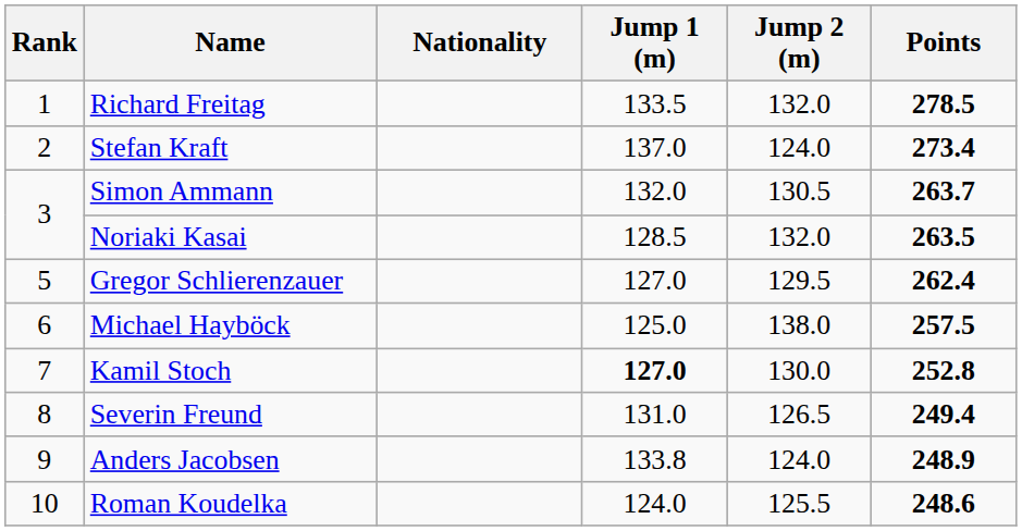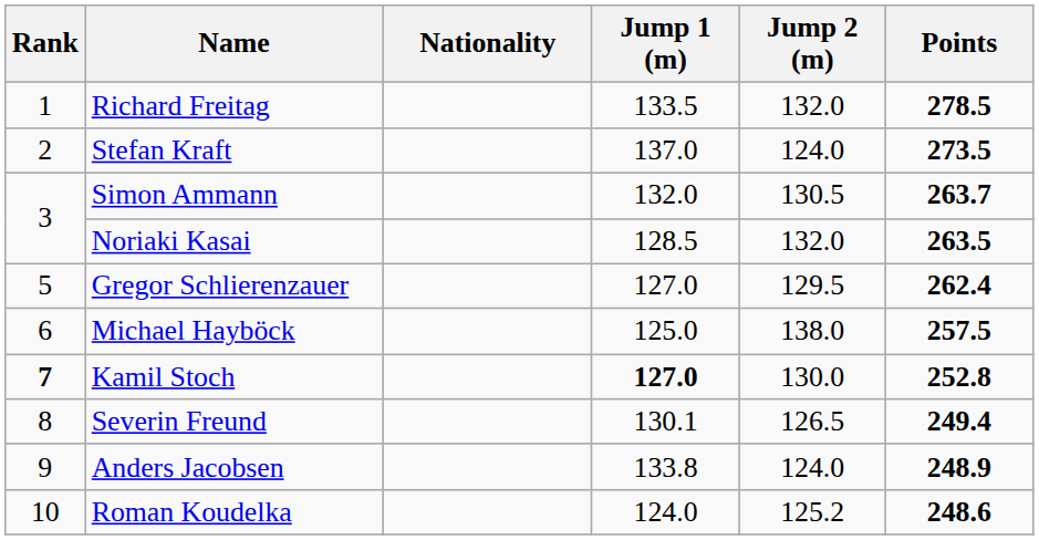 <table class="wikitable sortable">
 <tr>
 <th align=center>Rank</th>
 <th width=160>Name</th>
 <th width=110>Nationality</th>
 <th width=75>Jump 1 (m)</th>
 <th width=75>Jump 2 (m)</th>
 <th width=75>Points</th>
 </tr>
 <tr>
 <td align=center>1</td>
 <td align=left><a href='#'>Richard Freitag</a></td>
 <td align=left></td>
 <td align=center>133.5</td>
 <td align=center>132.0</td>
 <td align=center><strong>278.5</strong></td>
 </tr>
 <tr>
 <td align=center>2</td>
 <td align=left><a href='#'>Stefan Kraft</a></td>
 <td align=left></td>
 <td align=center>137.0</td>
 <td align=center>124.0</td>
-<td align=center><strong>273.4</strong></td>
+<td align=center><strong>273.5</strong></td>
 </tr>
 <tr>
 <td align=center rowspan=2>3</td>
 <td align=left><a href='#'>Simon Ammann</a></td>
 <td align=left></td>
 <td align=center>132.0</td>
 <td align=center>130.5</td>
 <td align=center><strong>263.7</strong></td>
 </tr>
 <tr>
 <td align=left><a href='#'>Noriaki Kasai</a></td>
 <td align=left></td>
 <td align=center>128.5</td>
 <td align=center>132.0</td>
 <td align=center><strong>263.5</strong></td>
 </tr>
 <tr>
 <td align=center>5</td>
 <td align=left><a href='#'>Gregor Schlierenzauer</a></td>
 <td align=left></td>
 <td align=center>127.0</td>
 <td align=center>129.5</td>
 <td align=center><strong>262.4</strong></td>
 </tr>
 <tr>
 <td align=center>6</td>
 <td align="left"><a href='#'>Michael Hayböck</a></td>
 <td align="left"></td>
 <td align="center">125.0</td>
 <td align="center">138.0</td>
 <td align="center"><strong>257.5</strong></td>
 </tr>
 <tr>
-<td align=center>7</td>
+<td align=center><strong>7</strong></td>
 <td align="left"><a href='#'>Kamil Stoch</a></td>
 <td align="left"></td>
 <td align="center"><strong>127.0</strong></td>
 <td align="center">130.0</td>
 <td align="center"><strong>252.8</strong></td>
 </tr>
 <tr>
 <td align=center>8</td>
 <td align="left"><a href='#'>Severin Freund</a></td>
 <td align="left"></td>
-<td align="center">131.0</td>
+<td align="center">130.1</td>
 <td align="center">126.5</td>
 <td align="center"><strong>249.4</strong></td>
 </tr>
 <tr>
 <td align=center>9</td>
 <td align="left"><a href='#'>Anders Jacobsen</a></td>
 <td align="left"></td>
 <td align="center">133.8</td>
 <td align="center">124.0</td>
 <td align="center"><strong>248.9</strong></td>
 </tr>
 <tr>
 <td align=center>10</td>
 <td align="left"><a href='#'>Roman Koudelka</a></td>
 <td align="left"></td>
 <td align="center">124.0</td>
-<td align="center">125.5</td>
+<td align="center">125.2</td>
 <td align="center"><strong>248.6</strong></td>
 </tr>
 </table>
